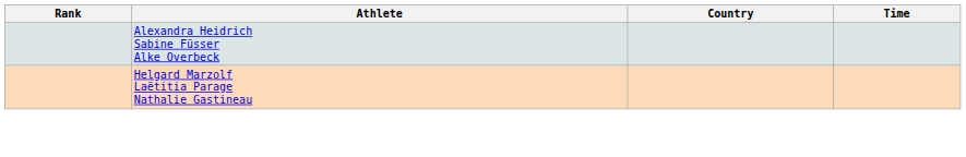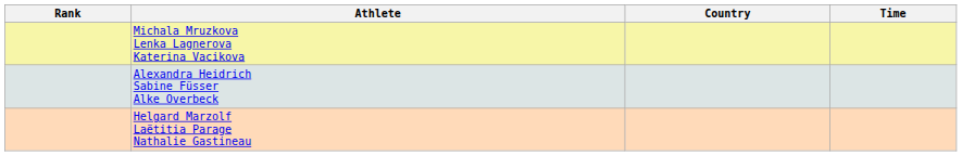 <table class="wikitable" width=90% style="font-size:100%; text-align:left;">
 <tr bgcolor="#EFEFEF">
 <th>Rank</th>
 <th>Athlete</th>
 <th>Country</th>
 <th>Time</th>
+</tr>
+<tr bgcolor="#F7F6A8">
+<td align=center></td>
+<td><a href='#'>Michala Mruzkova</a><br><a href='#'>Lenka Lagnerova</a><br><a href='#'>Katerina Vacikova</a></td>
+<td></td>
+<td align="right"></td>
 </tr>
 <tr bgcolor="#DCE5E5">
 <td align=center></td>
 <td><a href='#'>Alexandra Heidrich</a><br><a href='#'>Sabine Füsser</a><br><a href='#'>Alke Overbeck</a></td>
 <td></td>
 <td align="right"></td>
 </tr>
 <tr bgcolor="#FFDAB9">
 <td align=center></td>
 <td><a href='#'>Helgard Marzolf</a><br><a href='#'>Laëtitia Parage</a><br><a href='#'>Nathalie Gastineau</a></td>
 <td></td>
 <td align="right"></td>
 </tr>
 </table>
